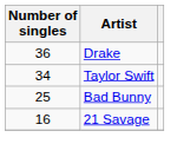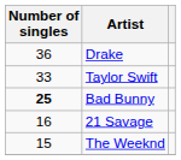 <table class="wikitable sortable" >
 <tr>
 <th>Number of <br> singles</th>
 <th>Artist</th>
 <th class="unsortable"></th>
 </tr>
 <tr>
 <td style="text-align:center;">36</td>
 <td><a href='#'>Drake</a></td>
 <td></td>
 </tr>
 <tr>
-<td style="text-align:center;">34</td>
+<td style="text-align:center;">33</td>
 <td><a href='#'>Taylor Swift</a></td>
 <td></td>
 </tr>
 <tr>
-<td style="text-align:center;">25</td>
+<td style="text-align:center;"><strong>25</strong></td>
 <td><a href='#'>Bad Bunny</a></td>
 <td></td>
 </tr>
 <tr>
 <td style="text-align:center;">16</td>
 <td><a href='#'>21 Savage</a></td>
 <td></td>
 </tr>
 <tr>
+<td style="text-align:center;">15</td>
+<td><a href='#'>The Weeknd</a></td>
+<td></td>
+</tr>
+<tr>
 </tr>
 </table>
